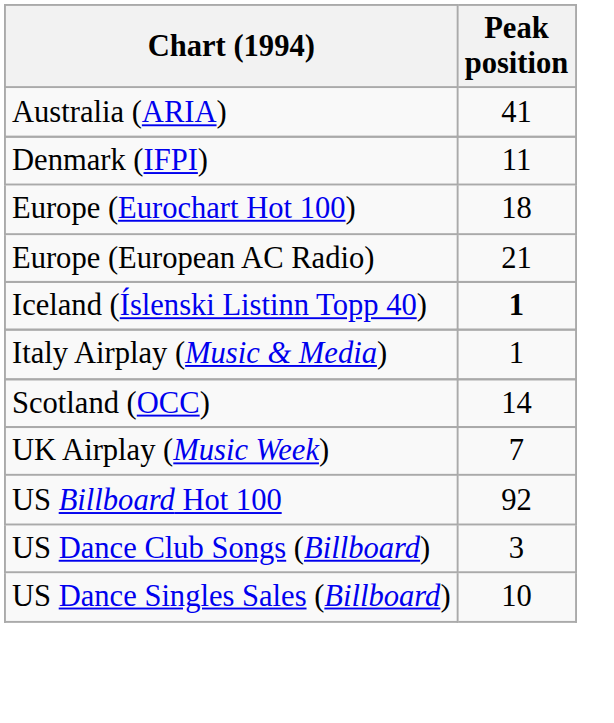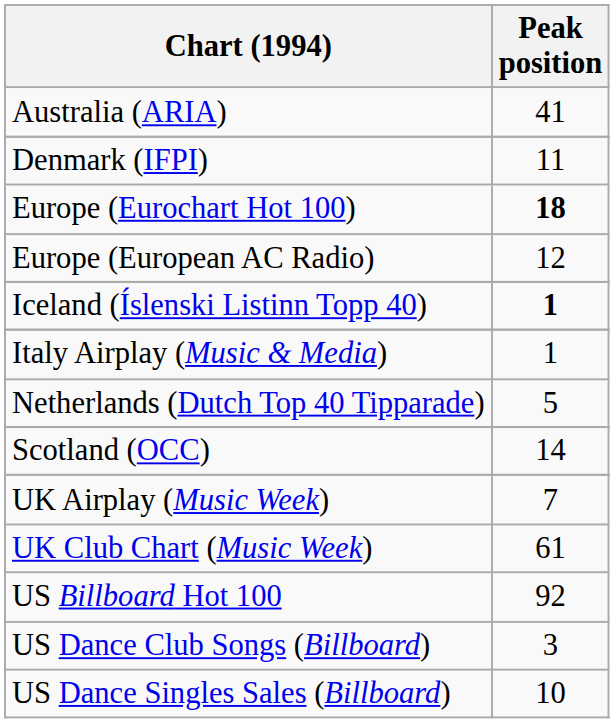 <table class="wikitable sortable">
 <tr>
 <th>Chart (1994)</th>
 <th>Peak<br>position</th>
 </tr>
 <tr>
 <td>Australia (<a href='#'>ARIA</a>)</td>
 <td align="center">41</td>
 </tr>
 <tr>
 </tr>
 <tr>
 </tr>
 <tr>
 <td>Denmark (<a href='#'>IFPI</a>)</td>
 <td align="center">11</td>
 </tr>
 <tr>
 <td>Europe (<a href='#'>Eurochart Hot 100</a>)</td>
-<td align="center">18</td>
+<td align="center"><strong>18</strong></td>
 </tr>
 <tr>
 <td>Europe (European AC Radio)</td>
-<td align="center">21</td>
+<td align="center">12</td>
 </tr>
 <tr>
 </tr>
 <tr>
 </tr>
 <tr>
 <td>Iceland (<a href='#'>Íslenski Listinn Topp 40</a>)</td>
 <td align="center"><strong>1</strong></td>
 </tr>
 <tr>
 </tr>
 <tr>
 <td>Italy Airplay (<em><a href='#'>Music & Media</a></em>)</td>
 <td align="center">1</td>
+</tr>
+<tr>
+<td>Netherlands (<a href='#'>Dutch Top 40 Tipparade</a>)</td>
+<td align="center">5</td>
 </tr>
 <tr>
 </tr>
 <tr>
 </tr>
 <tr>
 <td>Scotland (<a href='#'>OCC</a>)</td>
 <td align="center">14</td>
 </tr>
 <tr>
 </tr>
 <tr>
 </tr>
 <tr>
 <td>UK Airplay (<em><a href='#'>Music Week</a></em>)</td>
 <td align="center">7</td>
 </tr>
 <tr>
+<td><a href='#'>UK Club Chart</a> (<em><a href='#'>Music Week</a></em>)</td>
+<td align="center">61</td>
+</tr>
+<tr>
 <td>US <a href='#'><em>Billboard</em> Hot 100</a></td>
 <td align="center">92</td>
 </tr>
 <tr>
 <td>US <a href='#'>Dance Club Songs</a> (<em><a href='#'>Billboard</a></em>)</td>
 <td align="center">3</td>
 </tr>
 <tr>
 <td>US <a href='#'>Dance Singles Sales</a> (<em><a href='#'>Billboard</a></em>)</td>
 <td align="center">10</td>
 </tr>
 </table>
